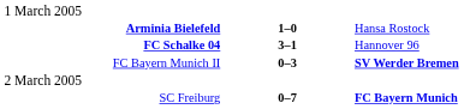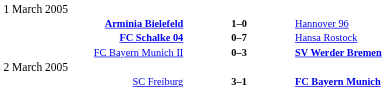 <table width=100% cellspacing=1>
 <tr>
 <th width=20%></th>
 <th width=12%></th>
 <th width=20%></th>
 <th></th>
 </tr>
 <tr>
 <td>1 March 2005</td>
 </tr>
 <tr style=font-size:90%>
 <td align=right><strong><a href='#'>Arminia Bielefeld</a></strong></td>
 <td align=center><strong>1–0</strong></td>
-<td><a href='#'>Hansa Rostock</a></td>
+<td><a href='#'>Hannover 96</a></td>
 </tr>
 <tr style=font-size:90%>
 <td align=right><strong><a href='#'>FC Schalke 04</a></strong></td>
-<td align=center><strong>3–1</strong></td>
-<td><a href='#'>Hannover 96</a></td>
+<td align=center><strong>0–7</strong></td>
+<td><a href='#'>Hansa Rostock</a></td>
 </tr>
 <tr style=font-size:90%>
 <td align=right><a href='#'>FC Bayern Munich II</a></td>
 <td align=center><strong>0–3</strong></td>
 <td><strong><a href='#'>SV Werder Bremen</a></strong></td>
 </tr>
 <tr>
 <td>2 March 2005</td>
 </tr>
 <tr style=font-size:90%>
 <td align=right><a href='#'>SC Freiburg</a></td>
-<td align=center><strong>0–7</strong></td>
+<td align=center><strong>3–1</strong></td>
 <td><strong><a href='#'>FC Bayern Munich</a></strong></td>
 </tr>
 </table>
